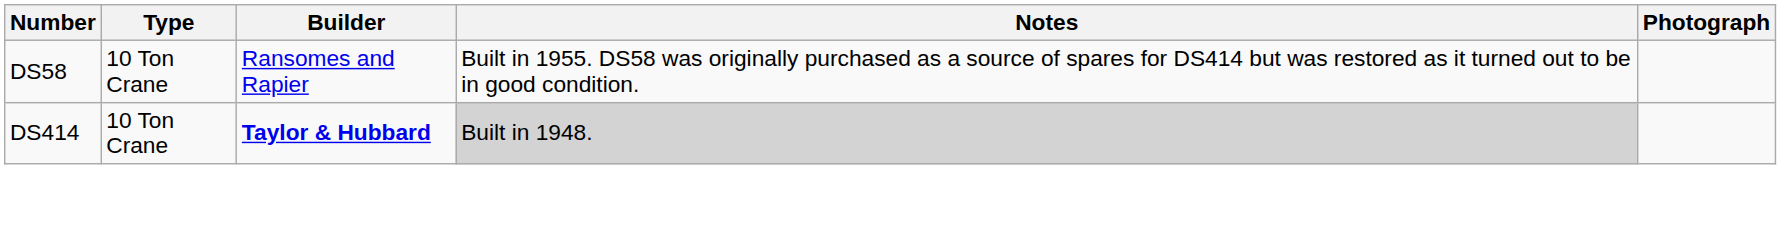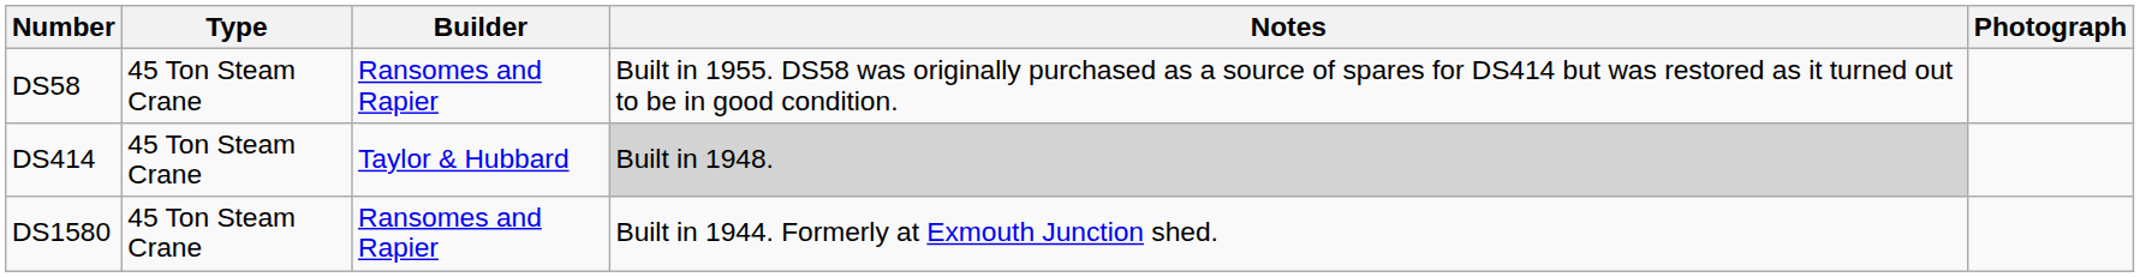 <table class="wikitable">
 <tr>
 <th>Number</th>
 <th>Type</th>
 <th>Builder</th>
 <th>Notes</th>
 <th>Photograph</th>
 </tr>
 <tr>
 <td>DS58</td>
-<td>10 Ton Crane</td>
+<td>45 Ton Steam Crane</td>
 <td><a href='#'>Ransomes and Rapier</a></td>
 <td>Built in 1955. DS58 was originally purchased as a source of spares for DS414 but was restored as it turned out to be in good condition. </td>
 <td></td>
 </tr>
 <tr>
 <td>DS414</td>
-<td>10 Ton Crane</td>
-<td><strong><a href='#'>Taylor & Hubbard</a></strong></td>
+<td>45 Ton Steam Crane</td>
+<td><a href='#'>Taylor & Hubbard</a></td>
 <td style="background: lightgrey;">Built in 1948. </td>
 <td></td>
 </tr>
+<tr>
+<td>DS1580</td>
+<td>45 Ton Steam Crane</td>
+<td><a href='#'>Ransomes and Rapier</a></td>
+<td>Built in 1944. Formerly at <a href='#'>Exmouth Junction</a> shed.</td>
+<td></td>
+</tr>
 </table>
